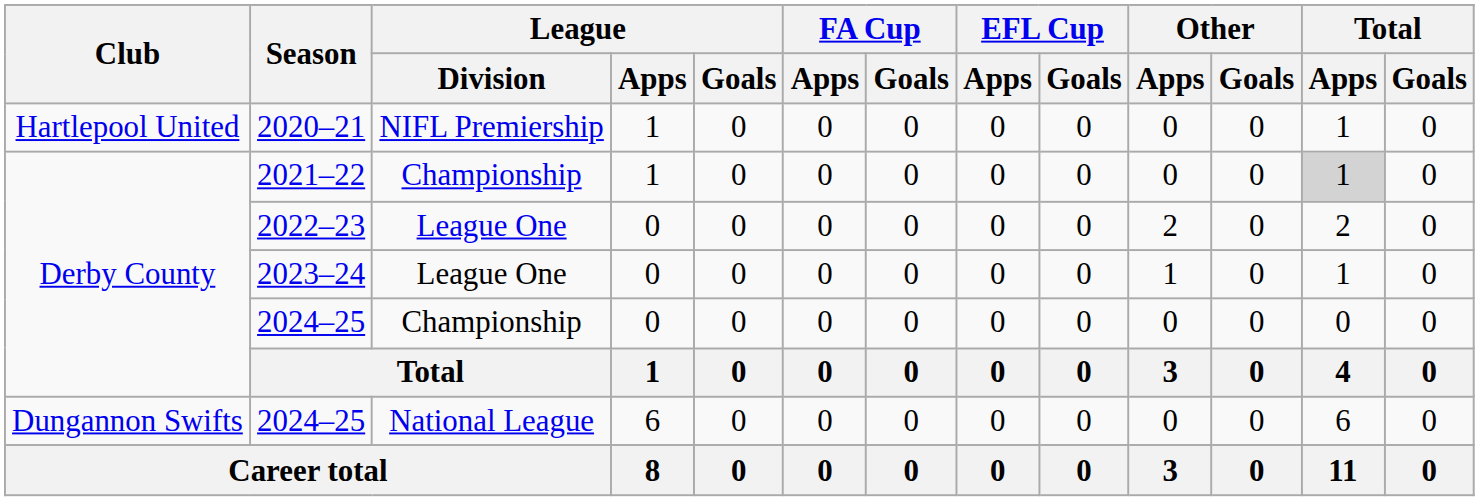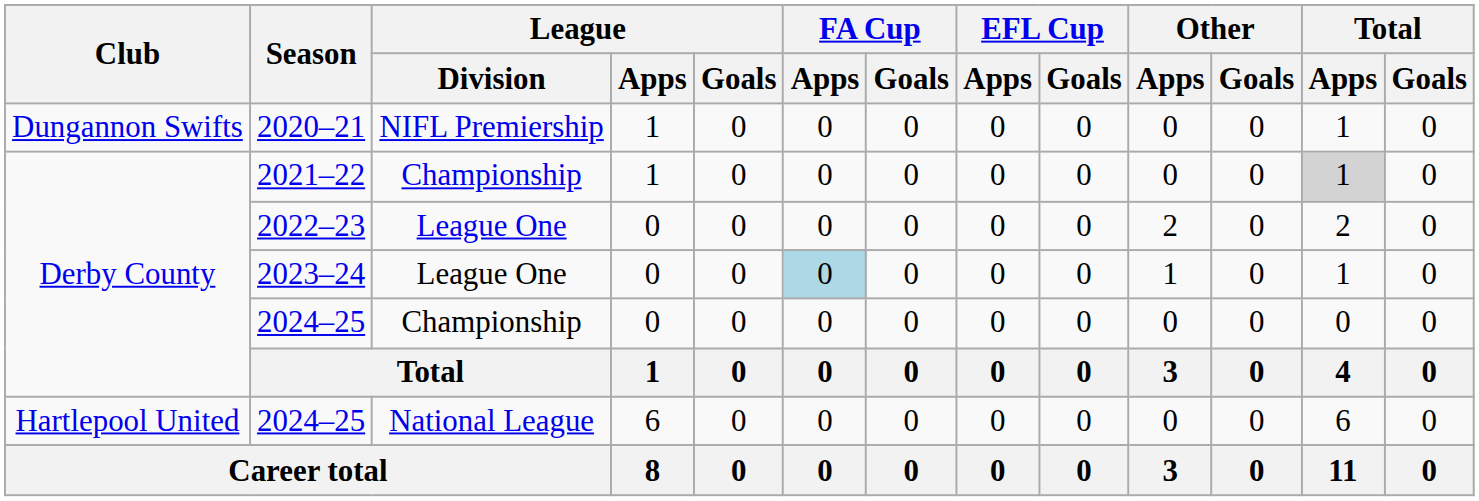 <table class=wikitable style="text-align: center">
 <tr>
 <th rowspan="2">Club</th>
 <th rowspan="2">Season</th>
 <th colspan="3">League</th>
 <th colspan="2"><a href='#'>FA Cup</a></th>
 <th colspan="2"><a href='#'>EFL Cup</a></th>
 <th colspan="2">Other</th>
 <th colspan="2">Total</th>
 </tr>
 <tr>
 <th>Division</th>
 <th>Apps</th>
 <th>Goals</th>
 <th>Apps</th>
 <th>Goals</th>
 <th>Apps</th>
 <th>Goals</th>
 <th>Apps</th>
 <th>Goals</th>
 <th>Apps</th>
 <th>Goals</th>
 </tr>
 <tr>
-<td><a href='#'>Hartlepool United</a></td>
+<td><a href='#'>Dungannon Swifts</a></td>
 <td><a href='#'>2020–21</a></td>
 <td><a href='#'>NIFL Premiership</a></td>
 <td>1</td>
 <td>0</td>
 <td>0</td>
 <td>0</td>
 <td>0</td>
 <td>0</td>
 <td>0</td>
 <td>0</td>
 <td>1</td>
 <td>0</td>
 </tr>
 <tr>
 <td rowspan="5"><a href='#'>Derby County</a></td>
 <td><a href='#'>2021–22</a></td>
 <td><a href='#'>Championship</a></td>
 <td>1</td>
 <td>0</td>
 <td>0</td>
 <td>0</td>
 <td>0</td>
 <td>0</td>
 <td>0</td>
 <td>0</td>
 <td style="background: lightgrey;">1</td>
 <td>0</td>
 </tr>
 <tr>
 <td><a href='#'>2022–23</a></td>
 <td><a href='#'>League One</a></td>
 <td>0</td>
 <td>0</td>
 <td>0</td>
 <td>0</td>
 <td>0</td>
 <td>0</td>
 <td>2</td>
 <td>0</td>
 <td>2</td>
 <td>0</td>
 </tr>
 <tr>
 <td><a href='#'>2023–24</a></td>
 <td>League One</td>
 <td>0</td>
 <td>0</td>
-<td>0</td>
+<td style="background: lightblue;">0</td>
 <td>0</td>
 <td>0</td>
 <td>0</td>
 <td>1</td>
 <td>0</td>
 <td>1</td>
 <td>0</td>
 </tr>
 <tr>
 <td><a href='#'>2024–25</a></td>
 <td>Championship</td>
 <td>0</td>
 <td>0</td>
 <td>0</td>
 <td>0</td>
 <td>0</td>
 <td>0</td>
 <td>0</td>
 <td>0</td>
 <td>0</td>
 <td>0</td>
 </tr>
 <tr>
 <th colspan="2">Total</th>
 <th>1</th>
 <th>0</th>
 <th>0</th>
 <th>0</th>
 <th>0</th>
 <th>0</th>
 <th>3</th>
 <th>0</th>
 <th>4</th>
 <th>0</th>
 </tr>
 <tr>
-<td><a href='#'>Dungannon Swifts</a></td>
+<td><a href='#'>Hartlepool United</a></td>
 <td><a href='#'>2024–25</a></td>
 <td><a href='#'>National League</a></td>
 <td>6</td>
 <td>0</td>
 <td>0</td>
 <td>0</td>
 <td>0</td>
 <td>0</td>
 <td>0</td>
 <td>0</td>
 <td>6</td>
 <td>0</td>
 </tr>
 <tr>
 <th colspan="3">Career total</th>
 <th>8</th>
 <th>0</th>
 <th>0</th>
 <th>0</th>
 <th>0</th>
 <th>0</th>
 <th>3</th>
 <th>0</th>
 <th>11</th>
 <th>0</th>
 </tr>
 </table>
